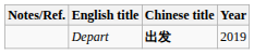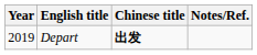 <table class="wikitable">
 <tr>
-<th>Notes/Ref.</th>
+<th>Year</th>
 <th>English title</th>
 <th>Chinese title</th>
-<th>Year</th>
+<th>Notes/Ref.</th>
 </tr>
 <tr>
-<td></td>
+<td>2019</td>
 <td><em>Depart</em></td>
 <td><strong>出发</strong></td>
-<td>2019</td>
+<td></td>
 </tr>
 </table>
